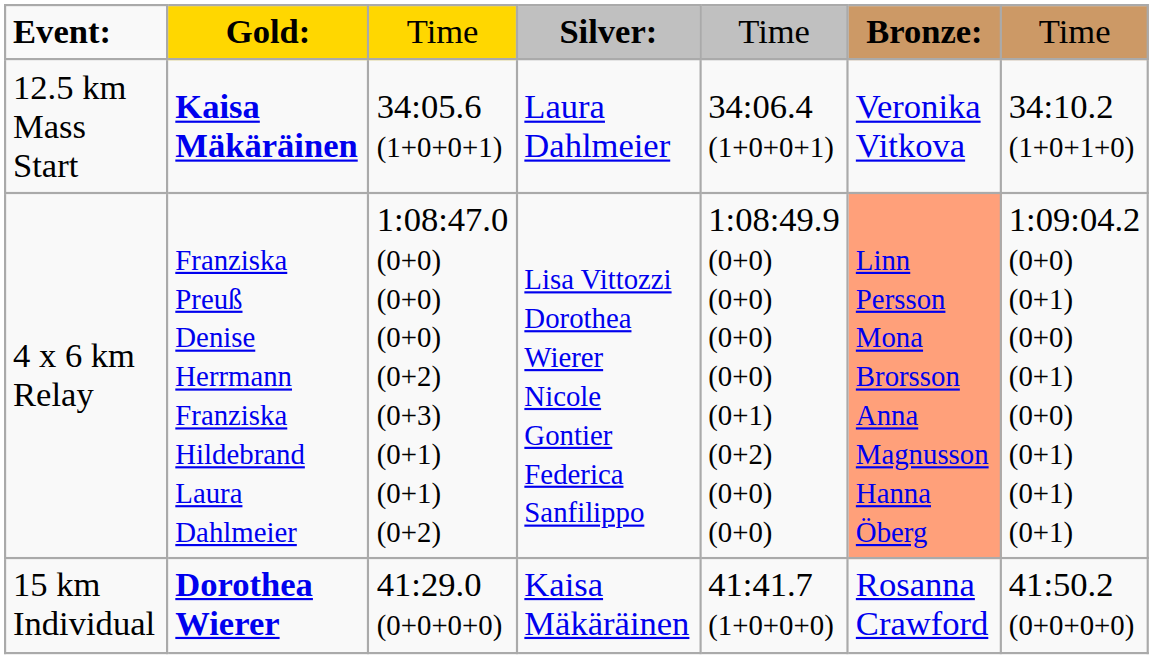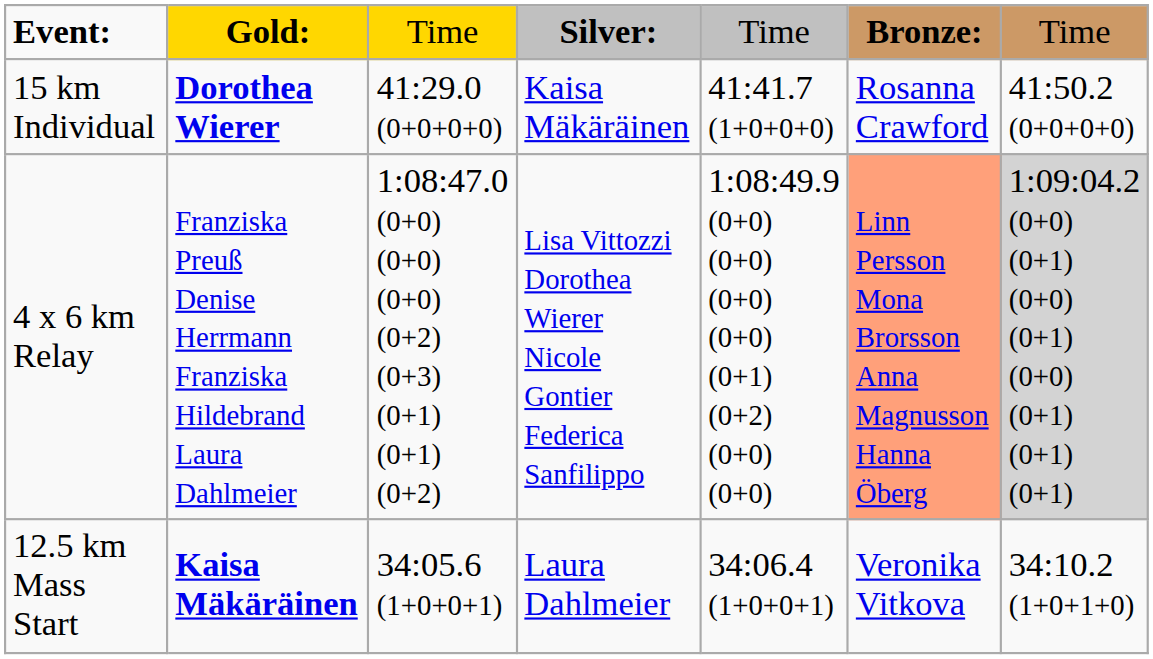 <table class="wikitable" width=85%>
 <tr>
 <td><strong>Event:</strong></td>
 <td style="text-align:center;background-color:gold;"><strong>Gold:</strong></td>
 <td style="text-align:center;background-color:gold;">Time</td>
 <td style="text-align:center;background-color:silver;"><strong>Silver:</strong></td>
 <td style="text-align:center;background-color:silver;">Time</td>
 <td style="text-align:center;background-color:#CC9966;"><strong>Bronze:</strong></td>
 <td style="text-align:center;background-color:#CC9966;">Time</td>
 </tr>
 <tr>
+<td>15 km Individual<br></td>
+<td><strong><a href='#'>Dorothea Wierer</a></strong><br><small></small></td>
+<td>41:29.0<br><small>(0+0+0+0)</small></td>
+<td><a href='#'>Kaisa Mäkäräinen</a><br><small></small></td>
+<td>41:41.7<br><small>(1+0+0+0)</small></td>
+<td><a href='#'>Rosanna Crawford</a><br><small></small></td>
+<td>41:50.2<br><small>(0+0+0+0)</small></td>
+</tr>
+<tr>
+<td>4 x 6 km Relay<br></td>
+<td><strong></strong><br><small><a href='#'>Franziska Preuß</a><br><a href='#'>Denise Herrmann</a><br><a href='#'>Franziska Hildebrand</a><br><a href='#'>Laura Dahlmeier</a></small></td>
+<td>1:08:47.0 <br><small>(0+0) (0+0)<br>(0+0) (0+2)<br>(0+3) (0+1)<br>(0+1) (0+2)<br></small></td>
+<td><br><small><a href='#'>Lisa Vittozzi</a><br><a href='#'>Dorothea Wierer</a><br><a href='#'>Nicole Gontier</a><br><a href='#'>Federica Sanfilippo</a></small></td>
+<td>1:08:49.9 <br><small>(0+0) (0+0)<br>(0+0) (0+0)<br>(0+1) (0+2)<br>(0+0) (0+0)<br></small></td>
+<td style="background: lightsalmon;"><br><small><a href='#'>Linn Persson</a><br><a href='#'>Mona Brorsson</a><br><a href='#'>Anna Magnusson</a><br><a href='#'>Hanna Öberg</a></small></td>
+<td style="background: lightgrey;">1:09:04.2 <br><small>(0+0) (0+1)<br>(0+0) (0+1)<br>(0+0) (0+1)<br>(0+1) (0+1)<br></small></td>
+</tr>
+<tr>
 <td>12.5 km Mass Start<br></td>
 <td><strong><a href='#'>Kaisa Mäkäräinen</a></strong><br><small></small></td>
 <td>34:05.6<br><small>(1+0+0+1)</small></td>
 <td><a href='#'>Laura Dahlmeier</a><br><small></small></td>
 <td>34:06.4<br><small>(1+0+0+1)</small></td>
 <td><a href='#'>Veronika Vitkova</a><br><small></small></td>
 <td>34:10.2<br><small>(1+0+1+0)</small></td>
 </tr>
-<tr>
-<td>4 x 6 km Relay<br></td>
-<td><strong></strong><br><small><a href='#'>Franziska Preuß</a><br><a href='#'>Denise Herrmann</a><br><a href='#'>Franziska Hildebrand</a><br><a href='#'>Laura Dahlmeier</a></small></td>
-<td>1:08:47.0 <br><small>(0+0) (0+0)<br>(0+0) (0+2)<br>(0+3) (0+1)<br>(0+1) (0+2)<br></small></td>
-<td><br><small><a href='#'>Lisa Vittozzi</a><br><a href='#'>Dorothea Wierer</a><br><a href='#'>Nicole Gontier</a><br><a href='#'>Federica Sanfilippo</a></small></td>
-<td>1:08:49.9 <br><small>(0+0) (0+0)<br>(0+0) (0+0)<br>(0+1) (0+2)<br>(0+0) (0+0)<br></small></td>
-<td style="background: lightsalmon;"><br><small><a href='#'>Linn Persson</a><br><a href='#'>Mona Brorsson</a><br><a href='#'>Anna Magnusson</a><br><a href='#'>Hanna Öberg</a></small></td>
-<td>1:09:04.2 <br><small>(0+0) (0+1)<br>(0+0) (0+1)<br>(0+0) (0+1)<br>(0+1) (0+1)<br></small></td>
-</tr>
-<tr>
-<td>15 km Individual<br></td>
-<td><strong><a href='#'>Dorothea Wierer</a></strong><br><small></small></td>
-<td>41:29.0<br><small>(0+0+0+0)</small></td>
-<td><a href='#'>Kaisa Mäkäräinen</a><br><small></small></td>
-<td>41:41.7<br><small>(1+0+0+0)</small></td>
-<td><a href='#'>Rosanna Crawford</a><br><small></small></td>
-<td>41:50.2<br><small>(0+0+0+0)</small></td>
-</tr>
 </table>
